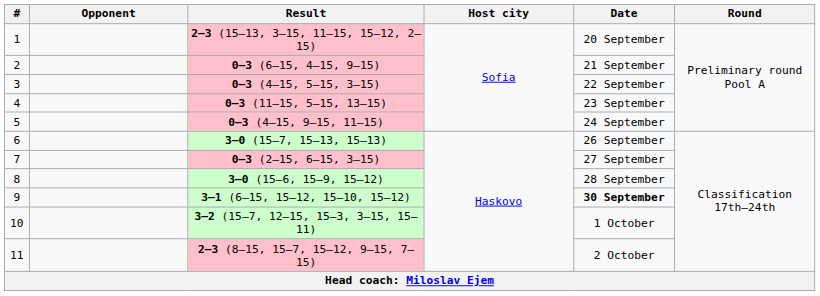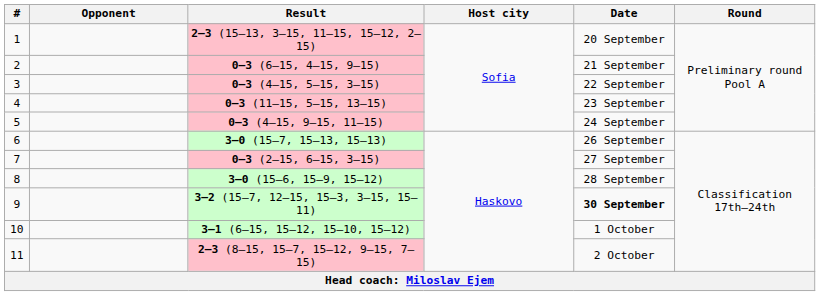 <table class="wikitable" style="text-align: center;font-size:90%;">
 <tr>
 <th width=20>#</th>
 <th width=160>Opponent</th>
 <th width=240>Result</th>
 <th width=150>Host city</th>
 <th width=100>Date</th>
 <th width=140>Round</th>
 </tr>
 <tr>
 <td>1</td>
 <td align=left></td>
 <td bgcolor=pink><strong>2–3</strong> (15–13, 3–15, 11–15, 15–12, 2–15)</td>
 <td rowspan=5> <a href='#'>Sofia</a></td>
 <td>20 September</td>
 <td rowspan=5>Preliminary round<br>Pool A</td>
 </tr>
 <tr>
 <td>2</td>
 <td align=left></td>
 <td bgcolor=pink><strong>0–3</strong> (6–15, 4–15, 9–15)</td>
 <td>21 September</td>
 </tr>
 <tr>
 <td>3</td>
 <td align=left></td>
 <td bgcolor=pink><strong>0–3</strong> (4–15, 5–15, 3–15)</td>
 <td>22 September</td>
 </tr>
 <tr>
 <td>4</td>
 <td align=left></td>
 <td bgcolor=pink><strong>0–3</strong> (11–15, 5–15, 13–15)</td>
 <td>23 September</td>
 </tr>
 <tr>
 <td>5</td>
 <td align=left></td>
 <td bgcolor=pink><strong>0–3</strong> (4–15, 9–15, 11–15)</td>
 <td>24 September</td>
 </tr>
 <tr>
 <td>6</td>
 <td align=left></td>
 <td bgcolor=ccffcc><strong>3–0</strong> (15–7, 15–13, 15–13)</td>
 <td rowspan=6> <a href='#'>Haskovo</a></td>
 <td>26 September</td>
 <td rowspan=6>Classification 17th–24th</td>
 </tr>
 <tr>
 <td>7</td>
 <td align=left></td>
 <td bgcolor=pink><strong>0–3</strong> (2–15, 6–15, 3–15)</td>
 <td>27 September</td>
 </tr>
 <tr>
 <td>8</td>
 <td align=left></td>
 <td bgcolor=ccffcc><strong>3–0</strong> (15–6, 15–9, 15–12)</td>
 <td>28 September</td>
 </tr>
 <tr>
 <td>9</td>
 <td align=left></td>
-<td bgcolor=ccffcc><strong>3–1</strong> (6–15, 15–12, 15–10, 15–12)</td>
+<td bgcolor=ccffcc><strong>3–2</strong> (15–7, 12–15, 15–3, 3–15, 15–11)</td>
 <td><strong>30 September</strong></td>
 </tr>
 <tr>
 <td>10</td>
 <td align=left></td>
-<td bgcolor=ccffcc><strong>3–2</strong> (15–7, 12–15, 15–3, 3–15, 15–11)</td>
+<td bgcolor=ccffcc><strong>3–1</strong> (6–15, 15–12, 15–10, 15–12)</td>
 <td>1 October</td>
 </tr>
 <tr>
 <td>11</td>
 <td align=left></td>
 <td bgcolor=pink><strong>2–3</strong> (8–15, 15–7, 15–12, 9–15, 7–15)</td>
 <td>2 October</td>
 </tr>
 <tr>
 <th colspan=6>Head coach:  <a href='#'>Miloslav Ejem</a></th>
 </tr>
 </table>
